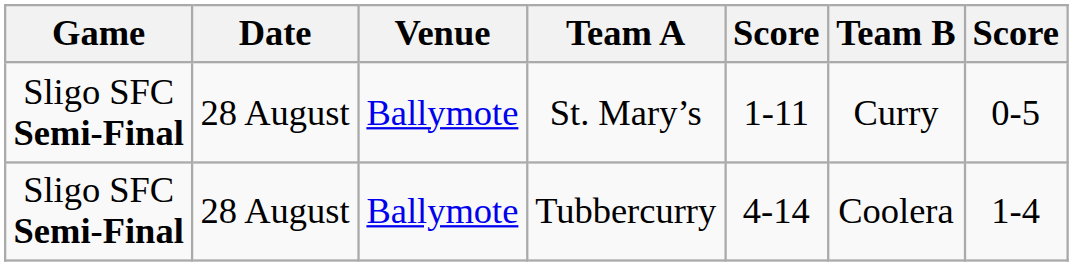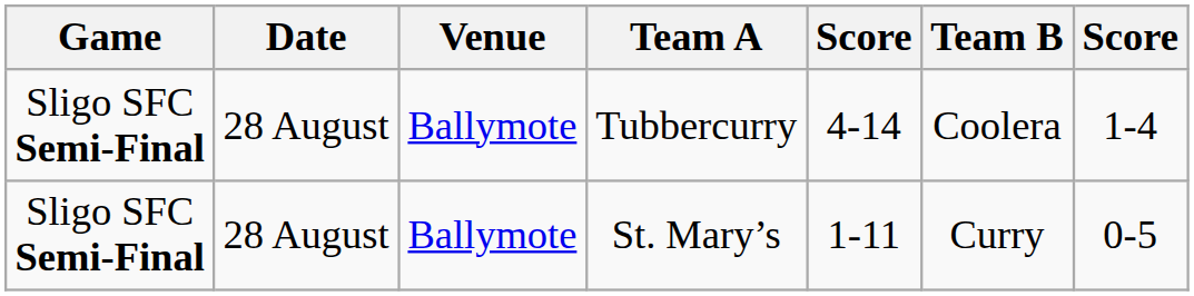 <table class="wikitable">
 <tr>
 <th>Game</th>
 <th>Date</th>
 <th>Venue</th>
 <th>Team A</th>
 <th>Score</th>
 <th>Team B</th>
 <th>Score</th>
 </tr>
 <tr align="center">
 <td>Sligo SFC<br><strong>Semi-Final</strong></td>
 <td>28 August</td>
 <td><a href='#'>Ballymote</a></td>
+<td>Tubbercurry</td>
+<td>4-14</td>
+<td>Coolera</td>
+<td>1-4</td>
+</tr>
+<tr align="center">
+<td>Sligo SFC<br><strong>Semi-Final</strong></td>
+<td>28 August</td>
+<td><a href='#'>Ballymote</a></td>
 <td>St. Mary’s</td>
 <td>1-11</td>
 <td>Curry</td>
 <td>0-5</td>
 </tr>
-<tr align="center">
-<td>Sligo SFC<br><strong>Semi-Final</strong></td>
-<td>28 August</td>
-<td><a href='#'>Ballymote</a></td>
-<td>Tubbercurry</td>
-<td>4-14</td>
-<td>Coolera</td>
-<td>1-4</td>
-</tr>
 </table>
